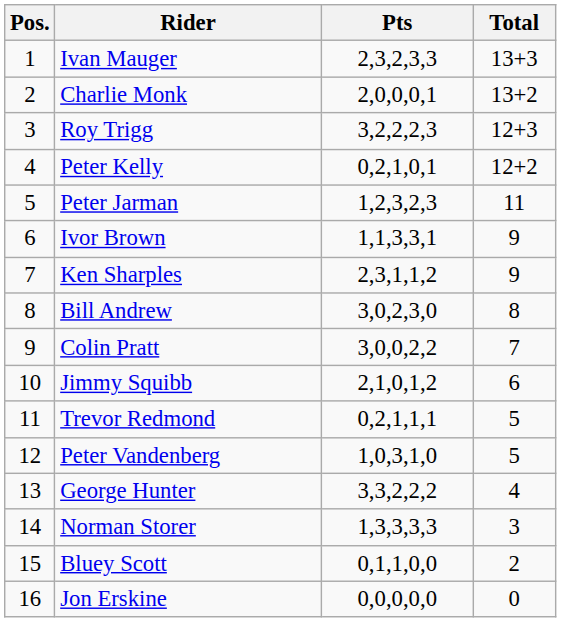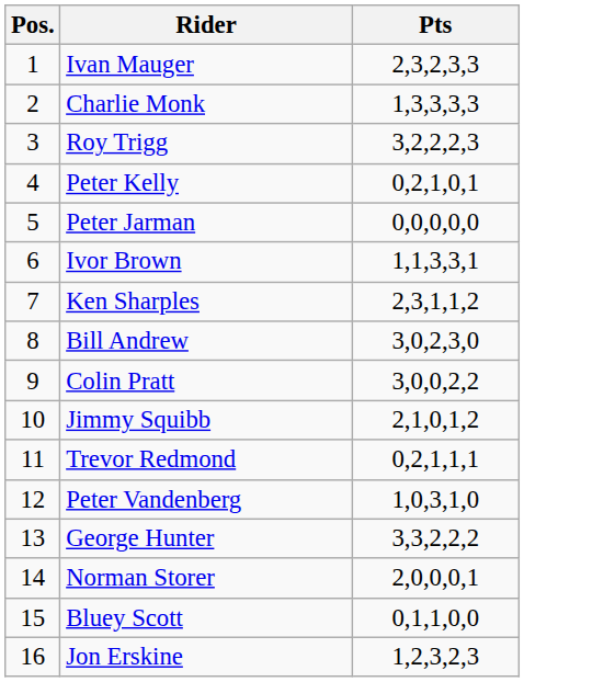 <table class=wikitable>
 <tr>
 <th width=25px>Pos.</th>
 <th width=180px>Rider</th>
 <th width=100px>Pts</th>
-<th width=50px>Total</th>
 </tr>
 <tr align=center >
 <td>1</td>
 <td align=left> <a href='#'>Ivan Mauger</a></td>
 <td>2,3,2,3,3</td>
-<td>13+3</td>
 </tr>
 <tr align=center>
 <td>2</td>
 <td align=left> <a href='#'>Charlie Monk</a></td>
-<td>2,0,0,0,1</td>
-<td>13+2</td>
+<td>1,3,3,3,3</td>
 </tr>
 <tr align=center>
 <td>3</td>
 <td align=left> <a href='#'>Roy Trigg</a></td>
 <td>3,2,2,2,3</td>
-<td>12+3</td>
 </tr>
 <tr align=center>
 <td>4</td>
 <td align=left> <a href='#'>Peter Kelly</a></td>
 <td>0,2,1,0,1</td>
-<td>12+2</td>
 </tr>
 <tr align=center>
 <td>5</td>
 <td align=left> <a href='#'>Peter Jarman</a></td>
-<td>1,2,3,2,3</td>
-<td>11</td>
+<td>0,0,0,0,0</td>
 </tr>
 <tr align=center>
 <td>6</td>
 <td align=left> <a href='#'>Ivor Brown</a></td>
 <td>1,1,3,3,1</td>
-<td>9</td>
 </tr>
 <tr align=center>
 <td>7</td>
 <td align=left> <a href='#'>Ken Sharples</a></td>
 <td>2,3,1,1,2</td>
-<td>9</td>
 </tr>
 <tr align=center>
 <td>8</td>
 <td align=left> <a href='#'>Bill Andrew</a></td>
 <td>3,0,2,3,0</td>
-<td>8</td>
 </tr>
 <tr align=center>
 <td>9</td>
 <td align=left> <a href='#'>Colin Pratt</a></td>
 <td>3,0,0,2,2</td>
-<td>7</td>
 </tr>
 <tr align=center>
 <td>10</td>
 <td align=left> <a href='#'>Jimmy Squibb</a></td>
 <td>2,1,0,1,2</td>
-<td>6</td>
 </tr>
 <tr align=center>
 <td>11</td>
 <td align=left> <a href='#'>Trevor Redmond</a></td>
 <td>0,2,1,1,1</td>
-<td>5</td>
 </tr>
 <tr align=center>
 <td>12</td>
 <td align=left> <a href='#'>Peter Vandenberg</a></td>
 <td>1,0,3,1,0</td>
-<td>5</td>
 </tr>
 <tr align=center>
 <td>13</td>
 <td align=left> <a href='#'>George Hunter</a></td>
 <td>3,3,2,2,2</td>
-<td>4</td>
 </tr>
 <tr align=center>
 <td>14</td>
 <td align=left> <a href='#'>Norman Storer</a></td>
-<td>1,3,3,3,3</td>
-<td>3</td>
+<td>2,0,0,0,1</td>
 </tr>
 <tr align=center>
 <td>15</td>
 <td align=left> <a href='#'>Bluey Scott</a></td>
 <td>0,1,1,0,0</td>
-<td>2</td>
 </tr>
 <tr align=center>
 <td>16</td>
 <td align=left> <a href='#'>Jon Erskine</a></td>
-<td>0,0,0,0,0</td>
-<td>0</td>
+<td>1,2,3,2,3</td>
 </tr>
 </table>
